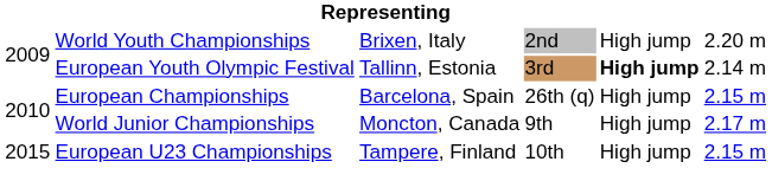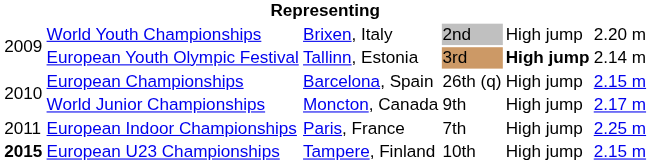 <table>
 <tr>
 <th colspan="6">Representing </th>
 </tr>
 <tr>
 <td rowspan=2>2009</td>
 <td><a href='#'>World Youth Championships</a></td>
 <td><a href='#'>Brixen</a>, Italy</td>
 <td bgcolor="silver">2nd</td>
 <td>High jump</td>
 <td>2.20 m</td>
 </tr>
 <tr>
 <td><a href='#'>European Youth Olympic Festival</a></td>
 <td><a href='#'>Tallinn</a>, Estonia</td>
 <td bgcolor=cc9966>3rd</td>
 <td><strong>High jump</strong></td>
 <td>2.14 m</td>
 </tr>
 <tr>
 <td rowspan=2>2010</td>
 <td><a href='#'>European Championships</a></td>
 <td><a href='#'>Barcelona</a>, Spain</td>
 <td>26th (q)</td>
 <td>High jump</td>
 <td><a href='#'>2.15 m</a></td>
 </tr>
 <tr>
 <td><a href='#'>World Junior Championships</a></td>
 <td><a href='#'>Moncton</a>, Canada</td>
 <td>9th</td>
 <td>High jump</td>
 <td><a href='#'>2.17 m</a></td>
 </tr>
 <tr>
-<td>2015</td>
+<td>2011</td>
+<td><a href='#'>European Indoor Championships</a></td>
+<td><a href='#'>Paris</a>, France</td>
+<td>7th</td>
+<td>High jump</td>
+<td><a href='#'>2.25 m</a></td>
+</tr>
+<tr>
+<td><strong>2015</strong></td>
 <td><a href='#'>European U23 Championships</a></td>
 <td><a href='#'>Tampere</a>, Finland</td>
 <td>10th</td>
 <td>High jump</td>
 <td><a href='#'>2.15 m</a></td>
 </tr>
 </table>
